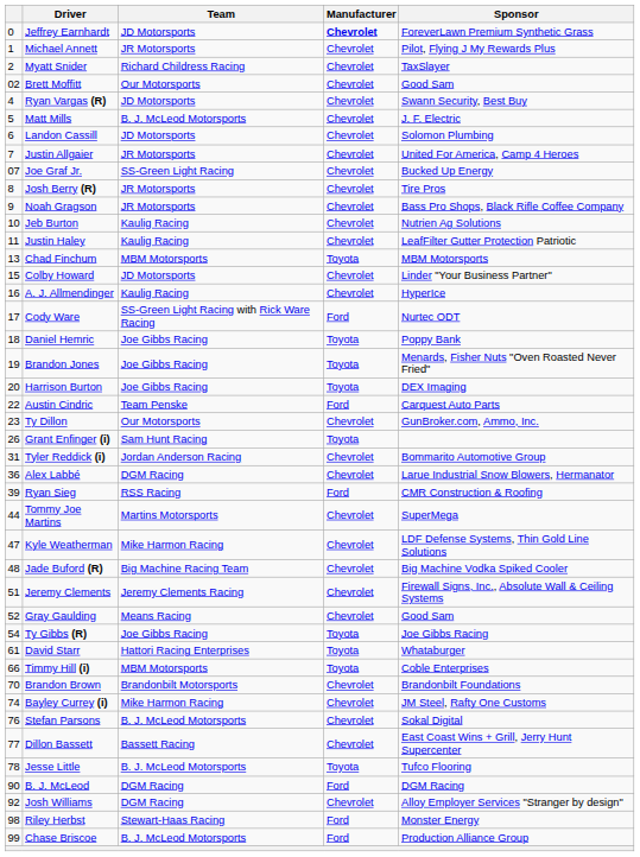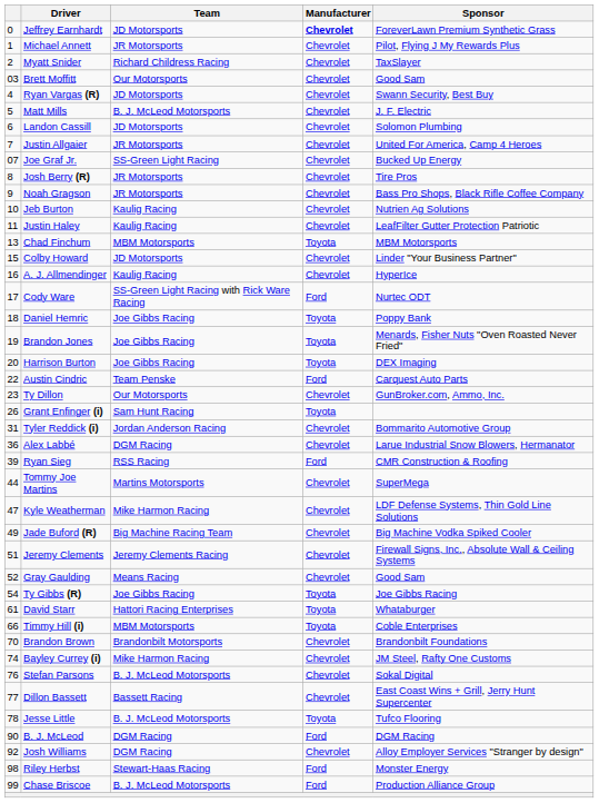 <table class="wikitable" style="font-size:95%">
 <tr>
 <th></th>
 <th>Driver</th>
 <th>Team</th>
 <th>Manufacturer</th>
 <th>Sponsor</th>
 </tr>
 <tr>
 <td>0</td>
 <td><a href='#'>Jeffrey Earnhardt</a></td>
 <td><a href='#'>JD Motorsports</a></td>
 <td><strong><a href='#'>Chevrolet</a></strong></td>
 <td><a href='#'>ForeverLawn Premium Synthetic Grass</a></td>
 </tr>
 <tr>
 <td>1</td>
 <td><a href='#'>Michael Annett</a></td>
 <td><a href='#'>JR Motorsports</a></td>
 <td><a href='#'>Chevrolet</a></td>
 <td><a href='#'>Pilot</a>, <a href='#'>Flying J My Rewards Plus</a></td>
 </tr>
 <tr>
 <td>2</td>
 <td><a href='#'>Myatt Snider</a></td>
 <td><a href='#'>Richard Childress Racing</a></td>
 <td><a href='#'>Chevrolet</a></td>
 <td><a href='#'>TaxSlayer</a></td>
 </tr>
 <tr>
-<td>02</td>
+<td>03</td>
 <td><a href='#'>Brett Moffitt</a></td>
 <td><a href='#'>Our Motorsports</a></td>
 <td><a href='#'>Chevrolet</a></td>
 <td><a href='#'>Good Sam</a></td>
 </tr>
 <tr>
 <td>4</td>
 <td><a href='#'>Ryan Vargas</a> <strong>(R)</strong></td>
 <td><a href='#'>JD Motorsports</a></td>
 <td><a href='#'>Chevrolet</a></td>
 <td><a href='#'>Swann Security</a>, <a href='#'>Best Buy</a></td>
 </tr>
 <tr>
 <td>5</td>
 <td><a href='#'>Matt Mills</a></td>
 <td><a href='#'>B. J. McLeod Motorsports</a></td>
 <td><a href='#'>Chevrolet</a></td>
 <td><a href='#'>J. F. Electric</a></td>
 </tr>
 <tr>
 <td>6</td>
 <td><a href='#'>Landon Cassill</a></td>
 <td><a href='#'>JD Motorsports</a></td>
 <td><a href='#'>Chevrolet</a></td>
 <td><a href='#'>Solomon Plumbing</a></td>
 </tr>
 <tr>
 <td>7</td>
 <td><a href='#'>Justin Allgaier</a></td>
 <td><a href='#'>JR Motorsports</a></td>
 <td><a href='#'>Chevrolet</a></td>
 <td><a href='#'>United For America</a>, <a href='#'>Camp 4 Heroes</a></td>
 </tr>
 <tr>
 <td>07</td>
 <td><a href='#'>Joe Graf Jr.</a></td>
 <td><a href='#'>SS-Green Light Racing</a></td>
 <td><a href='#'>Chevrolet</a></td>
 <td><a href='#'>Bucked Up Energy</a></td>
 </tr>
 <tr>
 <td>8</td>
 <td><a href='#'>Josh Berry</a> <strong>(R)</strong></td>
 <td><a href='#'>JR Motorsports</a></td>
 <td><a href='#'>Chevrolet</a></td>
 <td><a href='#'>Tire Pros</a></td>
 </tr>
 <tr>
 <td>9</td>
 <td><a href='#'>Noah Gragson</a></td>
 <td><a href='#'>JR Motorsports</a></td>
 <td><a href='#'>Chevrolet</a></td>
 <td><a href='#'>Bass Pro Shops</a>, <a href='#'>Black Rifle Coffee Company</a></td>
 </tr>
 <tr>
 <td>10</td>
 <td><a href='#'>Jeb Burton</a></td>
 <td><a href='#'>Kaulig Racing</a></td>
 <td><a href='#'>Chevrolet</a></td>
 <td><a href='#'>Nutrien Ag Solutions</a></td>
 </tr>
 <tr>
 <td>11</td>
 <td><a href='#'>Justin Haley</a></td>
 <td><a href='#'>Kaulig Racing</a></td>
 <td><a href='#'>Chevrolet</a></td>
 <td><a href='#'>LeafFilter Gutter Protection</a> Patriotic</td>
 </tr>
 <tr>
 <td>13</td>
 <td><a href='#'>Chad Finchum</a></td>
 <td><a href='#'>MBM Motorsports</a></td>
 <td><a href='#'>Toyota</a></td>
 <td><a href='#'>MBM Motorsports</a></td>
 </tr>
 <tr>
 <td>15</td>
 <td><a href='#'>Colby Howard</a></td>
 <td><a href='#'>JD Motorsports</a></td>
 <td><a href='#'>Chevrolet</a></td>
 <td><a href='#'>Linder</a> "Your Business Partner"</td>
 </tr>
 <tr>
 <td>16</td>
 <td><a href='#'>A. J. Allmendinger</a></td>
 <td><a href='#'>Kaulig Racing</a></td>
 <td><a href='#'>Chevrolet</a></td>
 <td><a href='#'>HyperIce</a></td>
 </tr>
 <tr>
 <td>17</td>
 <td><a href='#'>Cody Ware</a></td>
 <td><a href='#'>SS-Green Light Racing</a> with <a href='#'>Rick Ware Racing</a></td>
 <td><a href='#'>Ford</a></td>
 <td><a href='#'>Nurtec ODT</a></td>
 </tr>
 <tr>
 <td>18</td>
 <td><a href='#'>Daniel Hemric</a></td>
 <td><a href='#'>Joe Gibbs Racing</a></td>
 <td><a href='#'>Toyota</a></td>
 <td><a href='#'>Poppy Bank</a></td>
 </tr>
 <tr>
 <td>19</td>
 <td><a href='#'>Brandon Jones</a></td>
 <td><a href='#'>Joe Gibbs Racing</a></td>
 <td><a href='#'>Toyota</a></td>
 <td><a href='#'>Menards</a>, <a href='#'>Fisher Nuts</a> "Oven Roasted Never Fried"</td>
 </tr>
 <tr>
 <td>20</td>
 <td><a href='#'>Harrison Burton</a></td>
 <td><a href='#'>Joe Gibbs Racing</a></td>
 <td><a href='#'>Toyota</a></td>
 <td><a href='#'>DEX Imaging</a></td>
 </tr>
 <tr>
 <td>22</td>
 <td><a href='#'>Austin Cindric</a></td>
 <td><a href='#'>Team Penske</a></td>
 <td><a href='#'>Ford</a></td>
 <td><a href='#'>Carquest Auto Parts</a></td>
 </tr>
 <tr>
 <td>23</td>
 <td><a href='#'>Ty Dillon</a></td>
 <td><a href='#'>Our Motorsports</a></td>
 <td><a href='#'>Chevrolet</a></td>
 <td><a href='#'>GunBroker.com</a>, <a href='#'>Ammo, Inc.</a></td>
 </tr>
 <tr>
 <td>26</td>
 <td><a href='#'>Grant Enfinger</a> <strong>(i)</strong></td>
 <td><a href='#'>Sam Hunt Racing</a></td>
 <td><a href='#'>Toyota</a></td>
 <td></td>
 </tr>
 <tr>
 <td>31</td>
 <td><a href='#'>Tyler Reddick</a> <strong>(i)</strong></td>
 <td><a href='#'>Jordan Anderson Racing</a></td>
 <td><a href='#'>Chevrolet</a></td>
 <td><a href='#'>Bommarito Automotive Group</a></td>
 </tr>
 <tr>
 <td>36</td>
 <td><a href='#'>Alex Labbé</a></td>
 <td><a href='#'>DGM Racing</a></td>
 <td><a href='#'>Chevrolet</a></td>
 <td><a href='#'>Larue Industrial Snow Blowers</a>, <a href='#'>Hermanator</a></td>
 </tr>
 <tr>
 <td>39</td>
 <td><a href='#'>Ryan Sieg</a></td>
 <td><a href='#'>RSS Racing</a></td>
 <td><a href='#'>Ford</a></td>
 <td><a href='#'>CMR Construction & Roofing</a></td>
 </tr>
 <tr>
 <td>44</td>
 <td><a href='#'>Tommy Joe Martins</a></td>
 <td><a href='#'>Martins Motorsports</a></td>
 <td><a href='#'>Chevrolet</a></td>
 <td><a href='#'>SuperMega</a></td>
 </tr>
 <tr>
 <td>47</td>
 <td><a href='#'>Kyle Weatherman</a></td>
 <td><a href='#'>Mike Harmon Racing</a></td>
 <td><a href='#'>Chevrolet</a></td>
 <td><a href='#'>LDF Defense Systems</a>, <a href='#'>Thin Gold Line Solutions</a></td>
 </tr>
 <tr>
-<td>48</td>
+<td>49</td>
 <td><a href='#'>Jade Buford</a> <strong>(R)</strong></td>
 <td><a href='#'>Big Machine Racing Team</a></td>
 <td><a href='#'>Chevrolet</a></td>
 <td><a href='#'>Big Machine Vodka Spiked Cooler</a></td>
 </tr>
 <tr>
 <td>51</td>
 <td><a href='#'>Jeremy Clements</a></td>
 <td><a href='#'>Jeremy Clements Racing</a></td>
 <td><a href='#'>Chevrolet</a></td>
 <td><a href='#'>Firewall Signs, Inc.</a>, <a href='#'>Absolute Wall & Ceiling Systems</a></td>
 </tr>
 <tr>
 <td>52</td>
 <td><a href='#'>Gray Gaulding</a></td>
 <td><a href='#'>Means Racing</a></td>
 <td><a href='#'>Chevrolet</a></td>
 <td><a href='#'>Good Sam</a></td>
 </tr>
 <tr>
 <td>54</td>
 <td><a href='#'>Ty Gibbs</a> <strong>(R)</strong></td>
 <td><a href='#'>Joe Gibbs Racing</a></td>
 <td><a href='#'>Toyota</a></td>
 <td><a href='#'>Joe Gibbs Racing</a></td>
 </tr>
 <tr>
 <td>61</td>
 <td><a href='#'>David Starr</a></td>
 <td><a href='#'>Hattori Racing Enterprises</a></td>
 <td><a href='#'>Toyota</a></td>
 <td><a href='#'>Whataburger</a></td>
 </tr>
 <tr>
 <td>66</td>
 <td><a href='#'>Timmy Hill</a> <strong>(i)</strong></td>
 <td><a href='#'>MBM Motorsports</a></td>
 <td><a href='#'>Toyota</a></td>
 <td><a href='#'>Coble Enterprises</a></td>
 </tr>
 <tr>
 <td>70</td>
 <td><a href='#'>Brandon Brown</a></td>
 <td><a href='#'>Brandonbilt Motorsports</a></td>
 <td><a href='#'>Chevrolet</a></td>
 <td><a href='#'>Brandonbilt Foundations</a></td>
 </tr>
 <tr>
 <td>74</td>
 <td><a href='#'>Bayley Currey</a> <strong>(i)</strong></td>
 <td><a href='#'>Mike Harmon Racing</a></td>
 <td><a href='#'>Chevrolet</a></td>
 <td><a href='#'>JM Steel</a>, <a href='#'>Rafty One Customs</a></td>
 </tr>
 <tr>
 <td>76</td>
 <td><a href='#'>Stefan Parsons</a></td>
 <td><a href='#'>B. J. McLeod Motorsports</a></td>
 <td><a href='#'>Chevrolet</a></td>
 <td><a href='#'>Sokal Digital</a></td>
 </tr>
 <tr>
 <td>77</td>
 <td><a href='#'>Dillon Bassett</a></td>
 <td><a href='#'>Bassett Racing</a></td>
 <td><a href='#'>Chevrolet</a></td>
 <td><a href='#'>East Coast Wins + Grill</a>, <a href='#'>Jerry Hunt Supercenter</a></td>
 </tr>
 <tr>
 <td>78</td>
 <td><a href='#'>Jesse Little</a></td>
 <td><a href='#'>B. J. McLeod Motorsports</a></td>
 <td><a href='#'>Toyota</a></td>
 <td><a href='#'>Tufco Flooring</a></td>
 </tr>
 <tr>
 <td>90</td>
 <td><a href='#'>B. J. McLeod</a></td>
 <td><a href='#'>DGM Racing</a></td>
 <td><a href='#'>Ford</a></td>
 <td><a href='#'>DGM Racing</a></td>
 </tr>
 <tr>
 <td>92</td>
 <td><a href='#'>Josh Williams</a></td>
 <td><a href='#'>DGM Racing</a></td>
 <td><a href='#'>Chevrolet</a></td>
 <td><a href='#'>Alloy Employer Services</a> "Stranger by design"</td>
 </tr>
 <tr>
 <td>98</td>
 <td><a href='#'>Riley Herbst</a></td>
 <td><a href='#'>Stewart-Haas Racing</a></td>
 <td><a href='#'>Ford</a></td>
 <td><a href='#'>Monster Energy</a></td>
 </tr>
 <tr>
 <td>99</td>
 <td><a href='#'>Chase Briscoe</a></td>
 <td><a href='#'>B. J. McLeod Motorsports</a></td>
 <td><a href='#'>Ford</a></td>
 <td><a href='#'>Production Alliance Group</a></td>
 </tr>
 <tr>
 <th colspan="7"></th>
 </tr>
 </table>
